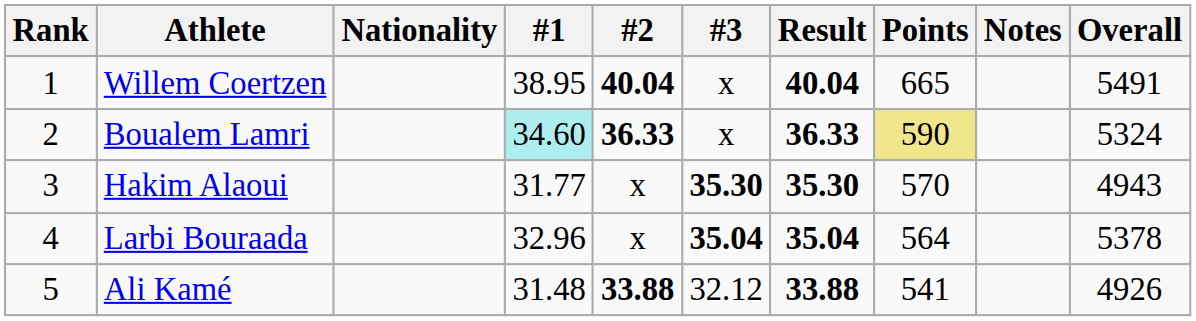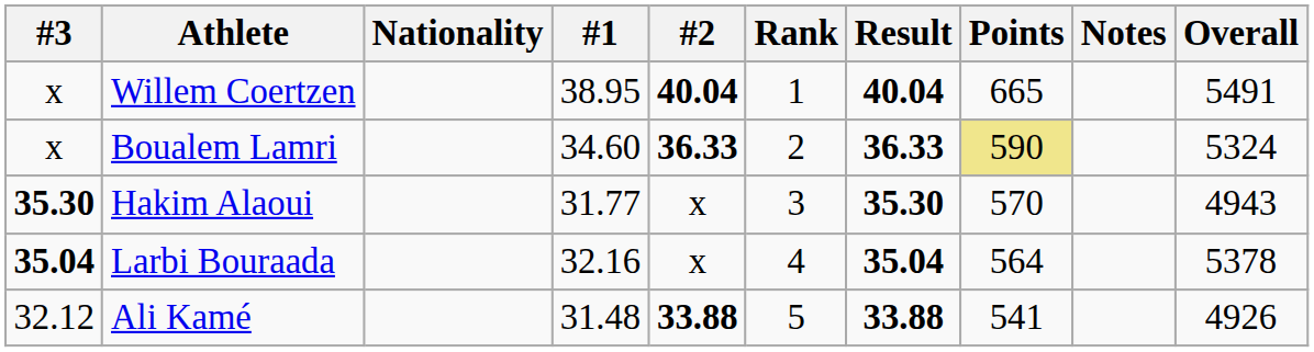 <table class="wikitable sortable" style="text-align:center">
 <tr>
-<th>Rank</th>
+<th>#3</th>
 <th>Athlete</th>
 <th>Nationality</th>
 <th>#1</th>
 <th>#2</th>
-<th>#3</th>
+<th>Rank</th>
 <th>Result</th>
 <th>Points</th>
 <th>Notes</th>
 <th>Overall</th>
 </tr>
 <tr>
-<td>1</td>
+<td>x</td>
 <td align=left><a href='#'>Willem Coertzen</a></td>
 <td align=left></td>
 <td>38.95</td>
 <td><strong>40.04</strong></td>
-<td>x</td>
+<td>1</td>
 <td><strong>40.04</strong></td>
 <td>665</td>
 <td></td>
 <td>5491</td>
 </tr>
 <tr>
-<td>2</td>
+<td>x</td>
 <td align=left><a href='#'>Boualem Lamri</a></td>
 <td align=left></td>
-<td style="background: paleturquoise;">34.60</td>
+<td>34.60</td>
 <td><strong>36.33</strong></td>
-<td>x</td>
+<td>2</td>
 <td><strong>36.33</strong></td>
 <td style="background: khaki;">590</td>
 <td></td>
 <td>5324</td>
 </tr>
 <tr>
-<td>3</td>
+<td><strong>35.30</strong></td>
 <td align=left><a href='#'>Hakim Alaoui</a></td>
 <td align=left></td>
 <td>31.77</td>
 <td>x</td>
-<td><strong>35.30</strong></td>
+<td>3</td>
 <td><strong>35.30</strong></td>
 <td>570</td>
 <td></td>
 <td>4943</td>
 </tr>
 <tr>
-<td>4</td>
+<td><strong>35.04</strong></td>
 <td align=left><a href='#'>Larbi Bouraada</a></td>
 <td align=left></td>
-<td>32.96</td>
+<td>32.16</td>
 <td>x</td>
-<td><strong>35.04</strong></td>
+<td>4</td>
 <td><strong>35.04</strong></td>
 <td>564</td>
 <td></td>
 <td>5378</td>
 </tr>
 <tr>
-<td>5</td>
+<td>32.12</td>
 <td align=left><a href='#'>Ali Kamé</a></td>
 <td align=left></td>
 <td>31.48</td>
 <td><strong>33.88</strong></td>
-<td>32.12</td>
+<td>5</td>
 <td><strong>33.88</strong></td>
 <td>541</td>
 <td></td>
 <td>4926</td>
 </tr>
 </table>
